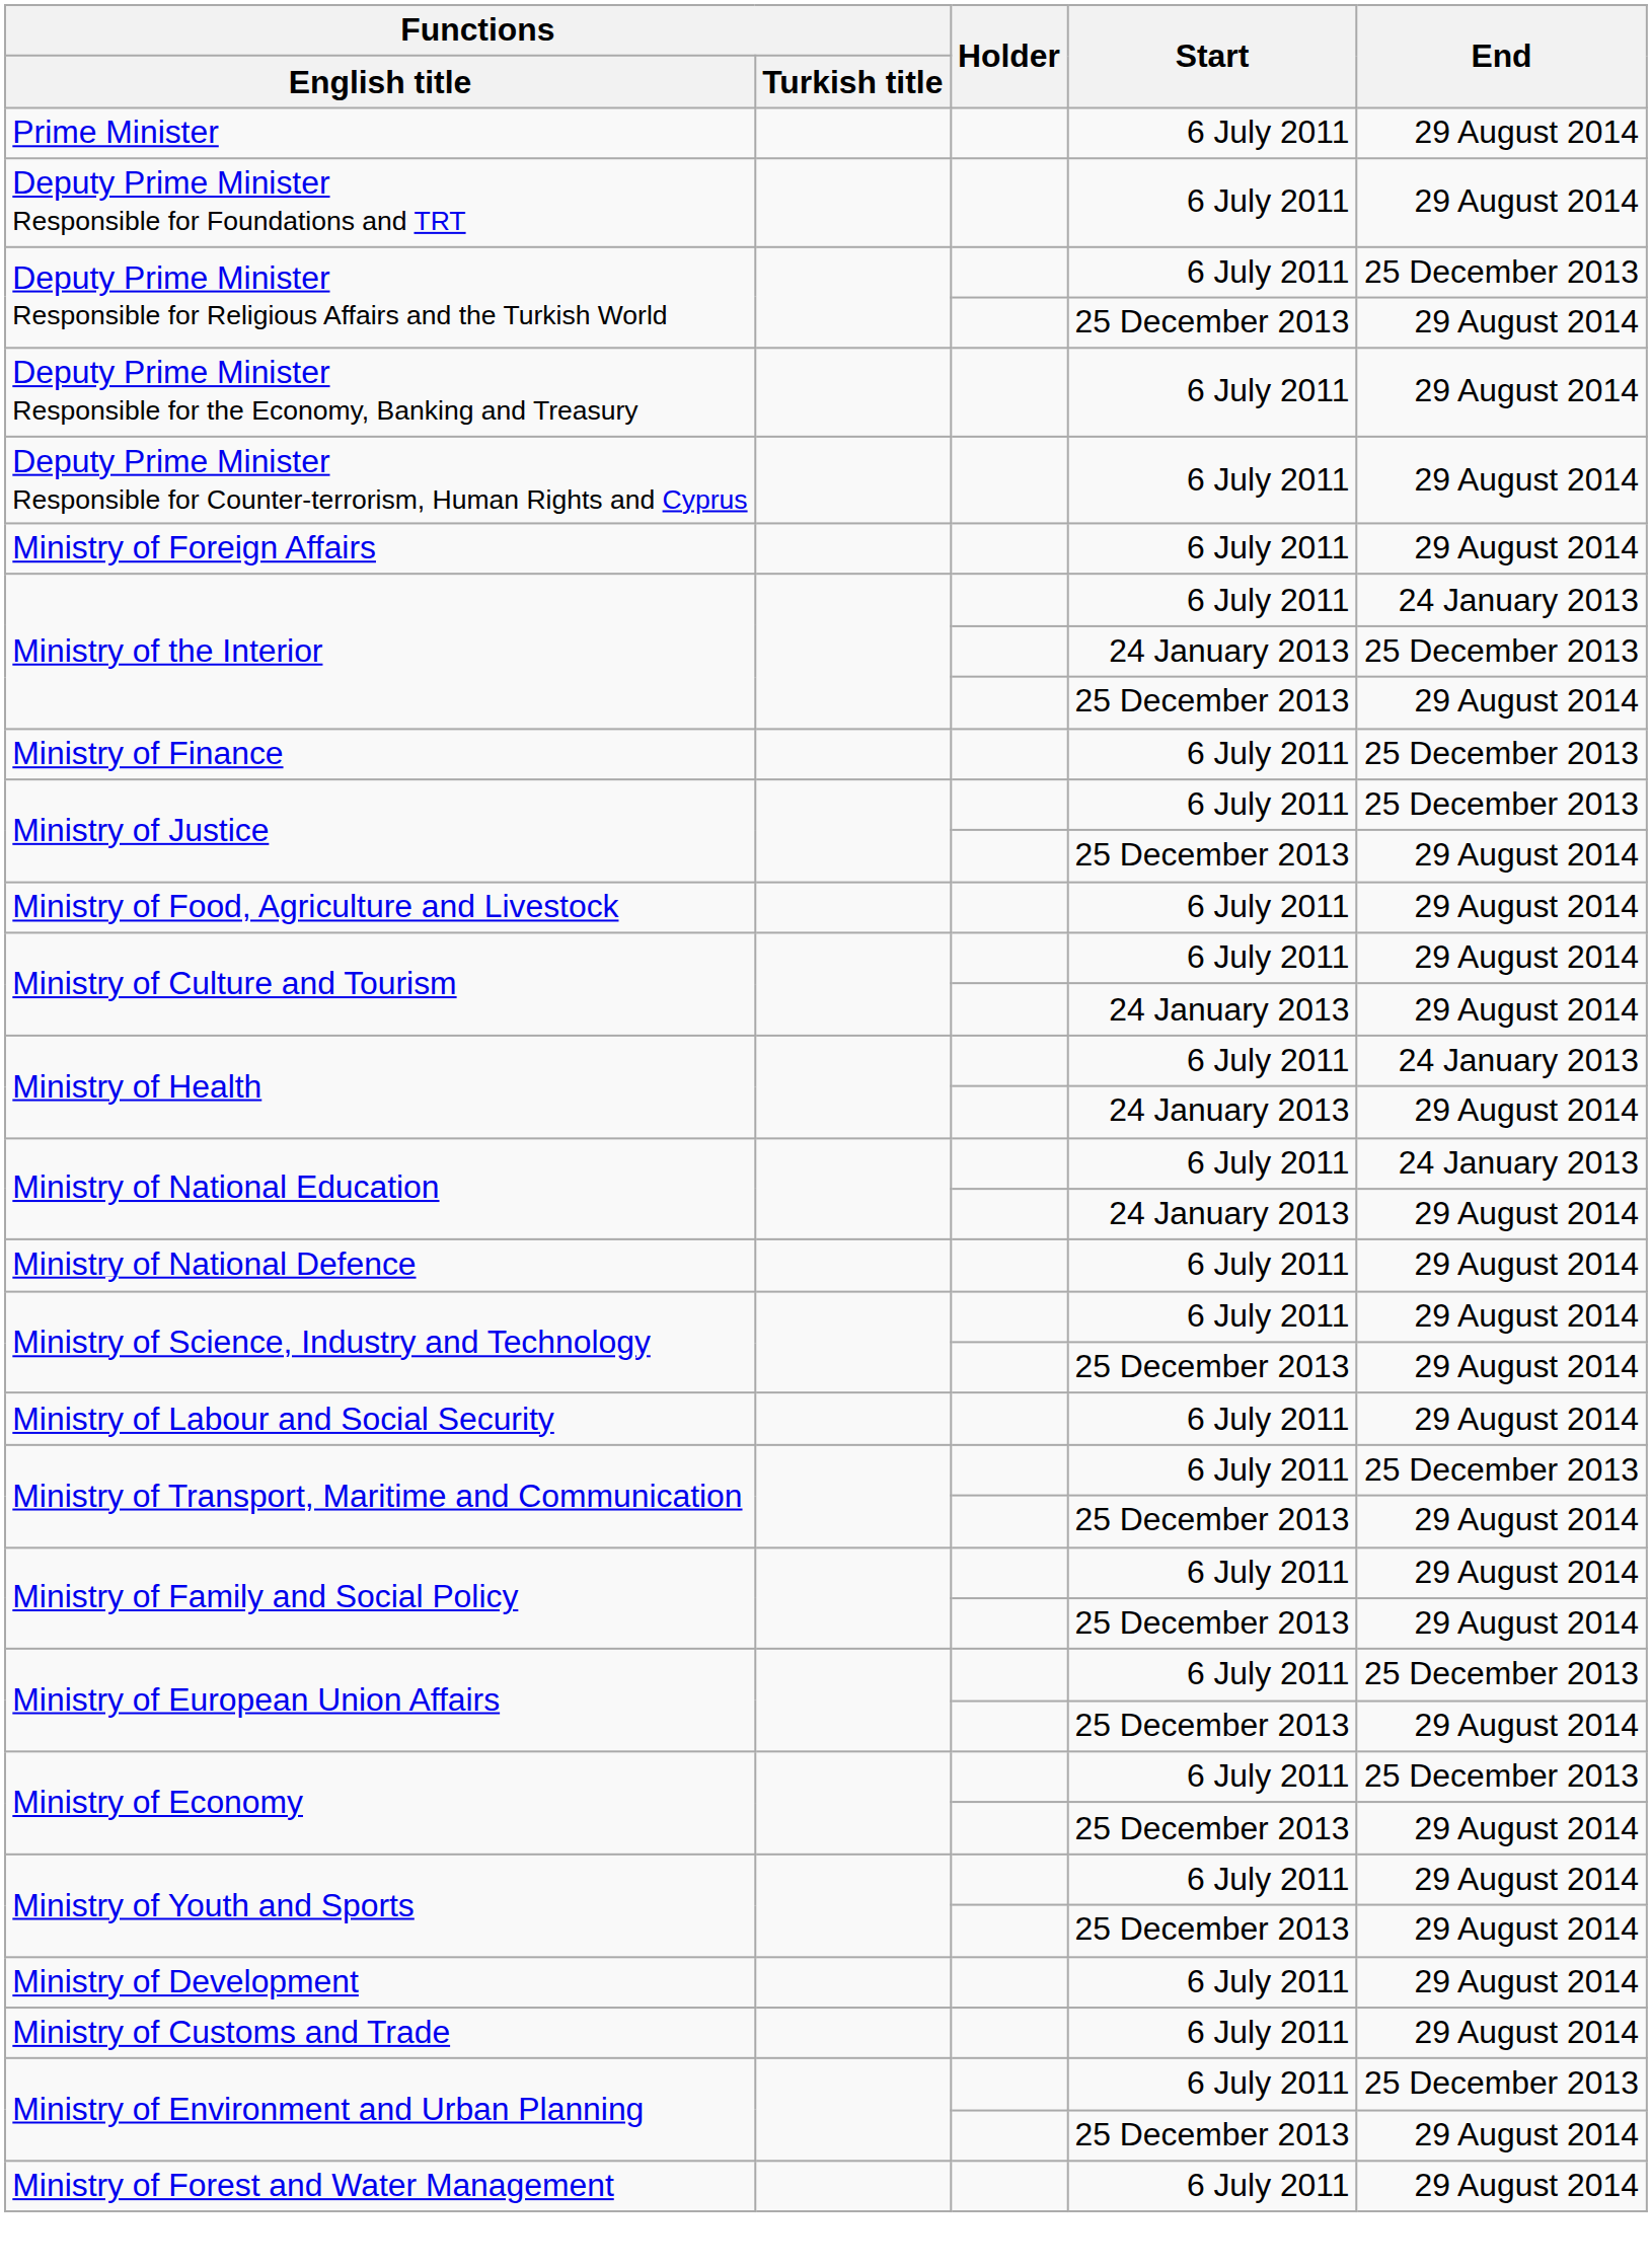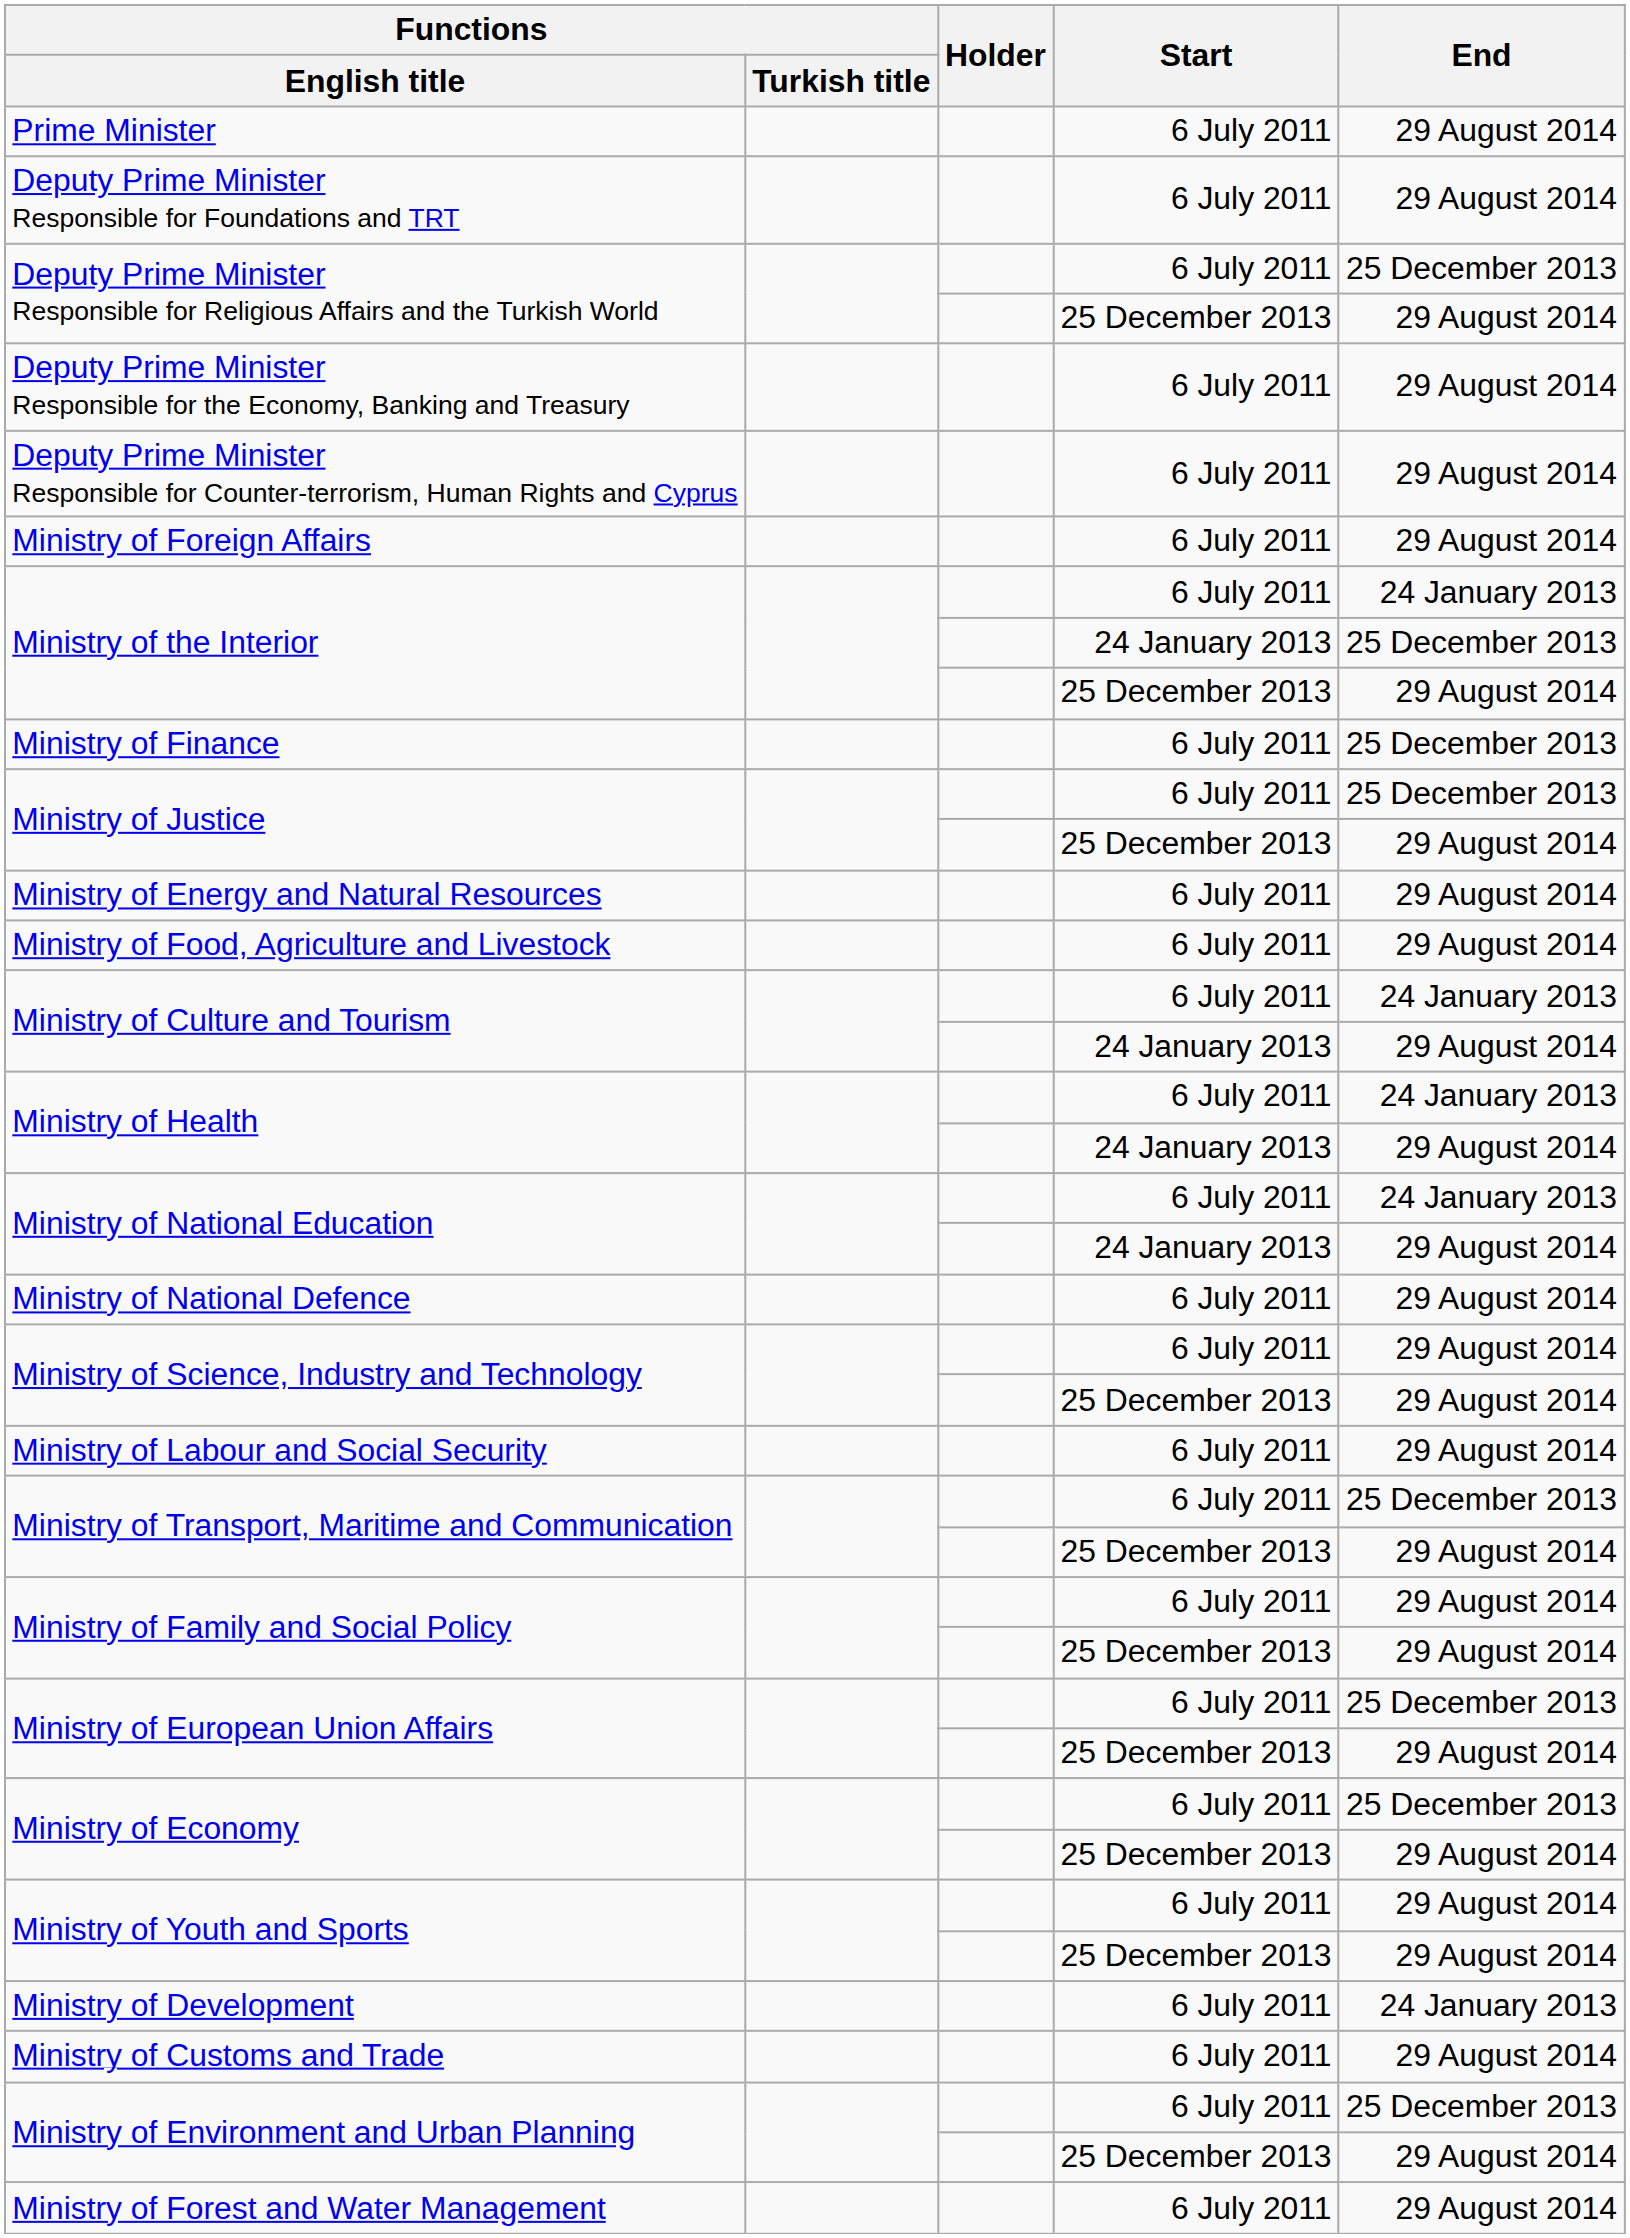 <table class="wikitable">
 <tr>
 <th colspan="2">Functions</th>
 <th rowspan="2">Holder</th>
 <th rowspan="2">Start</th>
 <th rowspan="2">End</th>
 </tr>
 <tr>
 <th>English title</th>
 <th>Turkish title</th>
 </tr>
 <tr>
 <td><a href='#'>Prime Minister</a></td>
 <td><em></em></td>
 <td></td>
 <td style="text-align:right;">6 July 2011</td>
 <td style="text-align:right;">29 August 2014</td>
 </tr>
 <tr>
 <td><a href='#'>Deputy Prime Minister</a><br> <small>Responsible for Foundations and <a href='#'>TRT</a></small></td>
 <td><em></em></td>
 <td></td>
 <td style="text-align:right;">6 July 2011</td>
 <td style="text-align:right;">29 August 2014</td>
 </tr>
 <tr>
 <td rowspan="2"><a href='#'>Deputy Prime Minister</a><br> <small>Responsible for Religious Affairs and the Turkish World</small></td>
 <td rowspan="2"><em></em></td>
 <td></td>
 <td style="text-align:right;">6 July 2011</td>
 <td style="text-align:right;">25 December 2013</td>
 </tr>
 <tr>
 <td></td>
 <td style="text-align:right;">25 December 2013</td>
 <td style="text-align:right;">29 August 2014</td>
 </tr>
 <tr>
 <td><a href='#'>Deputy Prime Minister</a><br> <small>Responsible for the Economy, Banking and Treasury</small></td>
 <td><em></em></td>
 <td></td>
 <td style="text-align:right;">6 July 2011</td>
 <td style="text-align:right;">29 August 2014</td>
 </tr>
 <tr>
 <td><a href='#'>Deputy Prime Minister</a><br> <small>Responsible for Counter-terrorism, Human Rights and <a href='#'>Cyprus</a></small></td>
 <td><em></em></td>
 <td></td>
 <td style="text-align:right;">6 July 2011</td>
 <td style="text-align:right;">29 August 2014</td>
 </tr>
 <tr>
 <td><a href='#'>Ministry of Foreign Affairs</a></td>
 <td><em></em></td>
 <td></td>
 <td style="text-align:right;">6 July 2011</td>
 <td style="text-align:right;">29 August 2014</td>
 </tr>
 <tr>
 <td rowspan="3"><a href='#'>Ministry of the Interior</a></td>
 <td rowspan="3"><em></em></td>
 <td></td>
 <td style="text-align:right;">6 July 2011</td>
 <td style="text-align:right;">24 January 2013</td>
 </tr>
 <tr>
 <td></td>
 <td style="text-align:right;">24 January 2013</td>
 <td style="text-align:right;">25 December 2013</td>
 </tr>
 <tr>
 <td></td>
 <td style="text-align:right;">25 December 2013</td>
 <td style="text-align:right;">29 August 2014</td>
 </tr>
 <tr>
 <td><a href='#'>Ministry of Finance</a></td>
 <td><em></em></td>
 <td></td>
 <td style="text-align:right;">6 July 2011</td>
 <td style="text-align:right;">25 December 2013</td>
 </tr>
 <tr>
 <td rowspan="2"><a href='#'>Ministry of Justice</a></td>
 <td rowspan="2"><em></em></td>
 <td></td>
 <td style="text-align:right;">6 July 2011</td>
 <td style="text-align:right;">25 December 2013</td>
 </tr>
 <tr>
 <td></td>
 <td style="text-align:right;">25 December 2013</td>
 <td style="text-align:right;">29 August 2014</td>
 </tr>
 <tr>
+<td><a href='#'>Ministry of Energy and Natural Resources</a></td>
+<td><em></em></td>
+<td></td>
+<td style="text-align:right;">6 July 2011</td>
+<td style="text-align:right;">29 August 2014</td>
+</tr>
+<tr>
 <td><a href='#'>Ministry of Food, Agriculture and Livestock</a></td>
 <td><em></em></td>
 <td></td>
 <td style="text-align:right;">6 July 2011</td>
 <td style="text-align:right;">29 August 2014</td>
 </tr>
 <tr>
 <td rowspan="2"><a href='#'>Ministry of Culture and Tourism</a></td>
 <td rowspan="2"><em></em></td>
 <td></td>
 <td style="text-align:right;">6 July 2011</td>
-<td style="text-align:right;">29 August 2014</td>
+<td style="text-align:right;">24 January 2013</td>
 </tr>
 <tr>
 <td></td>
 <td style="text-align:right;">24 January 2013</td>
 <td style="text-align:right;">29 August 2014</td>
 </tr>
 <tr>
 <td rowspan="2"><a href='#'>Ministry of Health</a></td>
 <td rowspan="2"><em></em></td>
 <td></td>
 <td style="text-align:right;">6 July 2011</td>
 <td style="text-align:right;">24 January 2013</td>
 </tr>
 <tr>
 <td></td>
 <td style="text-align:right;">24 January 2013</td>
 <td style="text-align:right;">29 August 2014</td>
 </tr>
 <tr>
 <td rowspan="2"><a href='#'>Ministry of National Education</a></td>
 <td rowspan="2"><em></em></td>
 <td></td>
 <td style="text-align:right;">6 July 2011</td>
 <td style="text-align:right;">24 January 2013</td>
 </tr>
 <tr>
 <td></td>
 <td style="text-align:right;">24 January 2013</td>
 <td style="text-align:right;">29 August 2014</td>
 </tr>
 <tr>
 <td><a href='#'>Ministry of National Defence</a></td>
 <td><em></em></td>
 <td></td>
 <td style="text-align:right;">6 July 2011</td>
 <td style="text-align:right;">29 August 2014</td>
 </tr>
 <tr>
 <td rowspan="2"><a href='#'>Ministry of Science, Industry and Technology</a></td>
 <td rowspan="2"><em></em></td>
 <td></td>
 <td style="text-align:right;">6 July 2011</td>
 <td style="text-align:right;">29 August 2014</td>
 </tr>
 <tr>
 <td></td>
 <td style="text-align:right;">25 December 2013</td>
 <td style="text-align:right;">29 August 2014</td>
 </tr>
 <tr>
 <td><a href='#'>Ministry of Labour and Social Security</a></td>
 <td><em></em></td>
 <td></td>
 <td style="text-align:right;">6 July 2011</td>
 <td style="text-align:right;">29 August 2014</td>
 </tr>
 <tr>
 <td rowspan="2"><a href='#'>Ministry of Transport, Maritime and Communication</a></td>
 <td rowspan="2"><em></em></td>
 <td></td>
 <td style="text-align:right;">6 July 2011</td>
 <td style="text-align:right;">25 December 2013</td>
 </tr>
 <tr>
 <td></td>
 <td style="text-align:right;">25 December 2013</td>
 <td style="text-align:right;">29 August 2014</td>
 </tr>
 <tr>
 <td rowspan="2"><a href='#'>Ministry of Family and Social Policy</a></td>
 <td rowspan="2"><em></em></td>
 <td></td>
 <td style="text-align:right;">6 July 2011</td>
 <td style="text-align:right;">29 August 2014</td>
 </tr>
 <tr>
 <td></td>
 <td style="text-align:right;">25 December 2013</td>
 <td style="text-align:right;">29 August 2014</td>
 </tr>
 <tr>
 <td rowspan="2"><a href='#'>Ministry of European Union Affairs</a></td>
 <td rowspan="2"><em></em></td>
 <td></td>
 <td style="text-align:right;">6 July 2011</td>
 <td style="text-align:right;">25 December 2013</td>
 </tr>
 <tr>
 <td></td>
 <td style="text-align:right;">25 December 2013</td>
 <td style="text-align:right;">29 August 2014</td>
 </tr>
 <tr>
 <td rowspan="2"><a href='#'>Ministry of Economy</a></td>
 <td rowspan="2"><em></em></td>
 <td></td>
 <td style="text-align:right;">6 July 2011</td>
 <td style="text-align:right;">25 December 2013</td>
 </tr>
 <tr>
 <td></td>
 <td style="text-align:right;">25 December 2013</td>
 <td style="text-align:right;">29 August 2014</td>
 </tr>
 <tr>
 <td rowspan="2"><a href='#'>Ministry of Youth and Sports</a></td>
 <td rowspan="2"><em></em></td>
 <td></td>
 <td style="text-align:right;">6 July 2011</td>
 <td style="text-align:right;">29 August 2014</td>
 </tr>
 <tr>
 <td></td>
 <td style="text-align:right;">25 December 2013</td>
 <td style="text-align:right;">29 August 2014</td>
 </tr>
 <tr>
 <td><a href='#'>Ministry of Development</a></td>
 <td><em></em></td>
 <td></td>
 <td style="text-align:right;">6 July 2011</td>
-<td style="text-align:right;">29 August 2014</td>
+<td style="text-align:right;">24 January 2013</td>
 </tr>
 <tr>
 <td><a href='#'>Ministry of Customs and Trade</a></td>
 <td><em></em></td>
 <td></td>
 <td style="text-align:right;">6 July 2011</td>
 <td style="text-align:right;">29 August 2014</td>
 </tr>
 <tr>
 <td rowspan="2"><a href='#'>Ministry of Environment and Urban Planning</a></td>
 <td rowspan="2"><em></em></td>
 <td></td>
 <td style="text-align:right;">6 July 2011</td>
 <td style="text-align:right;">25 December 2013</td>
 </tr>
 <tr>
 <td></td>
 <td style="text-align:right;">25 December 2013</td>
 <td style="text-align:right;">29 August 2014</td>
 </tr>
 <tr>
 <td><a href='#'>Ministry of Forest and Water Management</a></td>
 <td><em></em></td>
 <td></td>
 <td style="text-align:right;">6 July 2011</td>
 <td style="text-align:right;">29 August 2014</td>
 </tr>
 </table>
